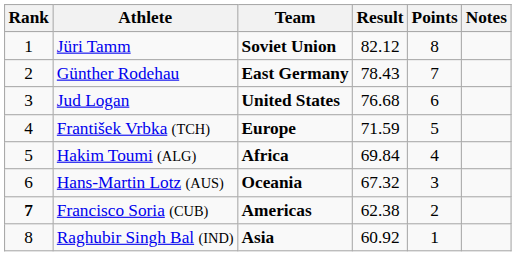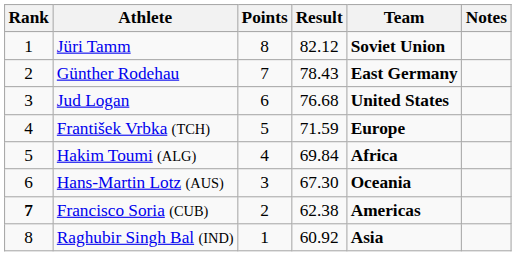 <table class="wikitable" style="text-align:center">
 <tr>
 <th>Rank</th>
 <th>Athlete</th>
+<th>Points</th>
+<th>Result</th>
 <th>Team</th>
-<th>Result</th>
-<th>Points</th>
 <th>Notes</th>
 </tr>
 <tr>
 <td>1</td>
 <td align="left"><a href='#'>Jüri Tamm</a></td>
+<td>8</td>
+<td>82.12</td>
 <td align=left><strong>Soviet Union</strong></td>
-<td>82.12</td>
-<td>8</td>
 <td></td>
 </tr>
 <tr>
 <td>2</td>
 <td align="left"><a href='#'>Günther Rodehau</a></td>
+<td>7</td>
+<td>78.43</td>
 <td align=left><strong>East Germany</strong></td>
-<td>78.43</td>
-<td>7</td>
 <td></td>
 </tr>
 <tr>
 <td>3</td>
 <td align="left"><a href='#'>Jud Logan</a></td>
+<td>6</td>
+<td>76.68</td>
 <td align=left><strong>United States</strong></td>
-<td>76.68</td>
-<td>6</td>
 <td></td>
 </tr>
 <tr>
 <td>4</td>
 <td align="left"><a href='#'>František Vrbka</a> <small>(TCH) </small></td>
+<td>5</td>
+<td>71.59</td>
 <td align=left><strong>Europe</strong></td>
-<td>71.59</td>
-<td>5</td>
 <td></td>
 </tr>
 <tr>
 <td>5</td>
 <td align="left"><a href='#'>Hakim Toumi</a> <small>(ALG) </small></td>
+<td>4</td>
+<td>69.84</td>
 <td align=left><strong>Africa</strong></td>
-<td>69.84</td>
-<td>4</td>
 <td></td>
 </tr>
 <tr>
 <td>6</td>
 <td align="left"><a href='#'>Hans-Martin Lotz</a> <small>(AUS) </small></td>
+<td>3</td>
+<td>67.30</td>
 <td align=left><strong>Oceania</strong></td>
-<td>67.32</td>
-<td>3</td>
 <td></td>
 </tr>
 <tr>
 <td><strong>7</strong></td>
 <td align="left"><a href='#'>Francisco Soria</a> <small>(CUB) </small></td>
+<td>2</td>
+<td>62.38</td>
 <td align=left><strong>Americas</strong></td>
-<td>62.38</td>
-<td>2</td>
 <td></td>
 </tr>
 <tr>
 <td>8</td>
 <td align="left"><a href='#'>Raghubir Singh Bal</a> <small>(IND) </small></td>
+<td>1</td>
+<td>60.92</td>
 <td align=left><strong>Asia</strong></td>
-<td>60.92</td>
-<td>1</td>
 <td></td>
 </tr>
 </table>
